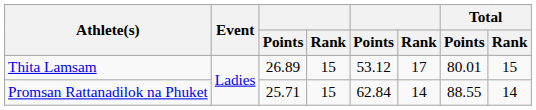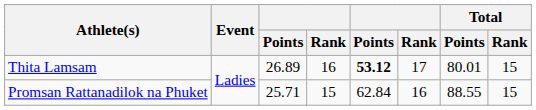 <table class="wikitable" style="font-size:90%">
 <tr>
 <th rowspan="2">Athlete(s)</th>
 <th rowspan="2">Event</th>
 <th colspan="2"></th>
 <th colspan="2"></th>
 <th colspan="2">Total</th>
 </tr>
 <tr>
 <th>Points</th>
 <th>Rank</th>
 <th>Points</th>
 <th>Rank</th>
 <th>Points</th>
 <th>Rank</th>
 </tr>
 <tr align="center">
 <td align="left"><a href='#'>Thita Lamsam</a></td>
 <td rowspan="2" align="left"><a href='#'>Ladies</a></td>
 <td>26.89</td>
-<td>15</td>
-<td>53.12</td>
+<td>16</td>
+<td><strong>53.12</strong></td>
 <td>17</td>
 <td>80.01</td>
 <td>15</td>
 </tr>
 <tr align="center">
 <td align="left"><a href='#'>Promsan Rattanadilok na Phuket</a></td>
 <td>25.71</td>
 <td>15</td>
 <td>62.84</td>
-<td>14</td>
+<td>16</td>
 <td>88.55</td>
-<td>14</td>
+<td>15</td>
 </tr>
 </table>
